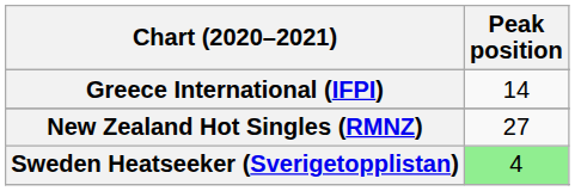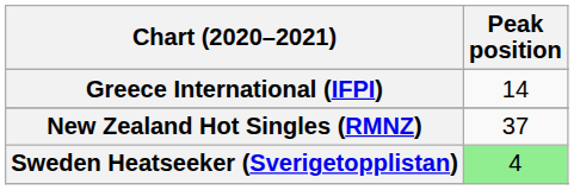 <table class="wikitable sortable plainrowheaders" style="text-align:center">
 <tr>
 <th scope="col">Chart (2020–2021)</th>
 <th scope="col">Peak<br>position</th>
 </tr>
 <tr>
 </tr>
 <tr>
 </tr>
 <tr>
 </tr>
 <tr>
 </tr>
 <tr>
 <th scope="row">Greece International (<a href='#'>IFPI</a>)</th>
 <td>14</td>
 </tr>
 <tr>
 </tr>
 <tr>
 </tr>
 <tr>
 <th scope="row">New Zealand Hot Singles (<a href='#'>RMNZ</a>)</th>
-<td>27</td>
+<td>37</td>
 </tr>
 <tr>
 <th scope="row">Sweden Heatseeker (<a href='#'>Sverigetopplistan</a>)</th>
 <td style="background: lightgreen;">4</td>
 </tr>
 <tr>
 </tr>
 <tr>
 </tr>
 <tr>
 </tr>
 <tr>
 </tr>
 </table>
